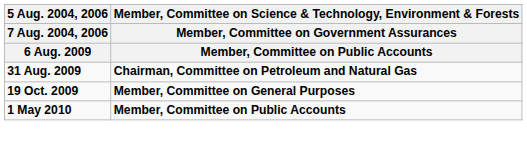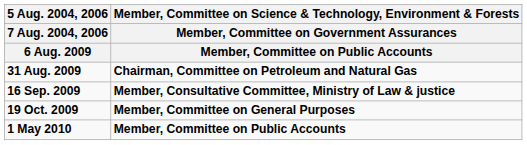 <table class="wikitable">
 <tr>
 <th><strong>5 Aug. 2004, 2006</strong></th>
 <th>Member, Committee on Science & Technology, Environment & Forests</th>
 </tr>
 <tr>
 <th>7 Aug. 2004, 2006</th>
 <th>Member, Committee on Government Assurances</th>
 </tr>
 <tr>
 <th>6 Aug. 2009</th>
 <th>Member, Committee on Public Accounts</th>
 </tr>
 <tr>
 <td><strong>31 Aug. 2009</strong></td>
 <td><strong>Chairman, Committee on Petroleum and Natural Gas</strong></td>
 </tr>
 <tr>
+<td><strong>16 Sep. 2009</strong></td>
+<td><strong>Member, Consultative Committee, Ministry of Law & justice</strong></td>
+</tr>
+<tr>
 <td><strong>19 Oct. 2009</strong></td>
 <td><strong>Member, Committee on General Purposes</strong></td>
 </tr>
 <tr>
 <td><strong>1 May 2010</strong></td>
 <td><strong>Member, Committee on Public Accounts</strong></td>
 </tr>
 </table>
